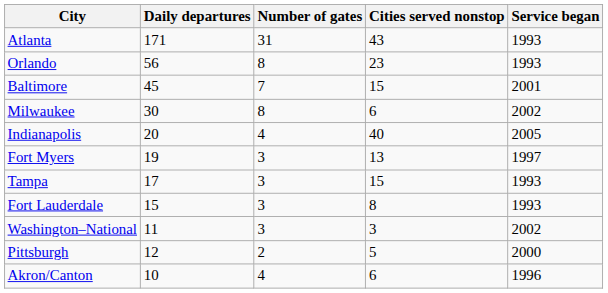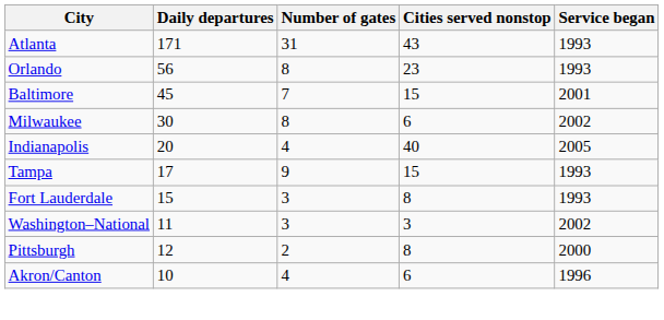 <table class="wikitable sortable" style="margin:1em auto;">
 <tr>
 <th>City</th>
 <th>Daily departures</th>
 <th>Number of gates</th>
 <th>Cities served nonstop</th>
 <th>Service began</th>
 </tr>
 <tr>
 <td><a href='#'>Atlanta</a></td>
 <td>171</td>
 <td>31</td>
 <td>43</td>
 <td>1993</td>
 </tr>
 <tr>
 <td><a href='#'>Orlando</a></td>
 <td>56</td>
 <td>8</td>
 <td>23</td>
 <td>1993</td>
 </tr>
 <tr>
 <td><a href='#'>Baltimore</a></td>
 <td>45</td>
 <td>7</td>
 <td>15</td>
 <td>2001</td>
 </tr>
 <tr>
 <td><a href='#'>Milwaukee</a></td>
 <td>30</td>
 <td>8</td>
 <td>6</td>
 <td>2002</td>
 </tr>
 <tr>
 <td><a href='#'>Indianapolis</a></td>
 <td>20</td>
 <td>4</td>
 <td>40</td>
 <td>2005</td>
 </tr>
 <tr>
-<td><a href='#'>Fort Myers</a></td>
-<td>19</td>
-<td>3</td>
-<td>13</td>
-<td>1997</td>
-</tr>
-<tr>
 <td><a href='#'>Tampa</a></td>
 <td>17</td>
-<td>3</td>
+<td>9</td>
 <td>15</td>
 <td>1993</td>
 </tr>
 <tr>
 <td><a href='#'>Fort Lauderdale</a></td>
 <td>15</td>
 <td>3</td>
 <td>8</td>
 <td>1993</td>
 </tr>
 <tr>
 <td><a href='#'>Washington–National</a></td>
 <td>11</td>
 <td>3</td>
 <td>3</td>
 <td>2002</td>
 </tr>
 <tr>
 <td><a href='#'>Pittsburgh</a></td>
 <td>12</td>
 <td>2</td>
-<td>5</td>
+<td>8</td>
 <td>2000</td>
 </tr>
 <tr>
 <td><a href='#'>Akron/Canton</a></td>
 <td>10</td>
 <td>4</td>
 <td>6</td>
 <td>1996</td>
 </tr>
 </table>
